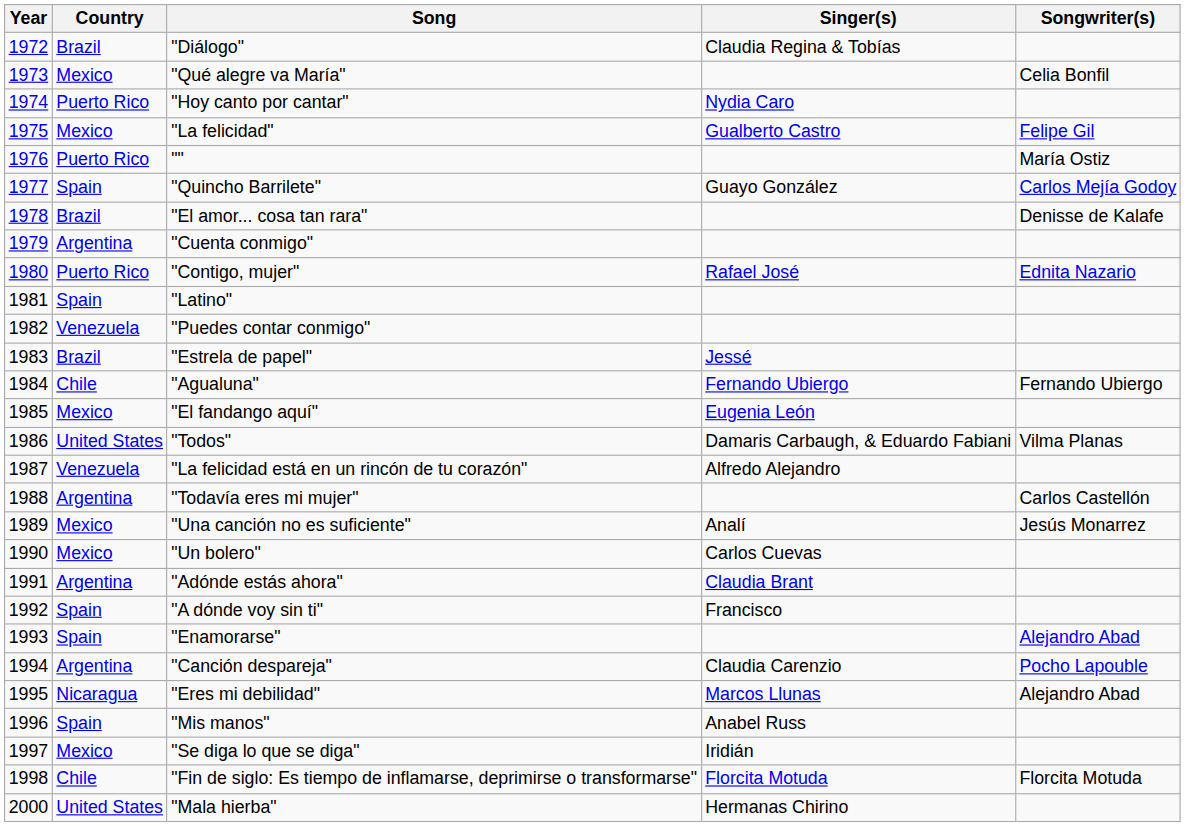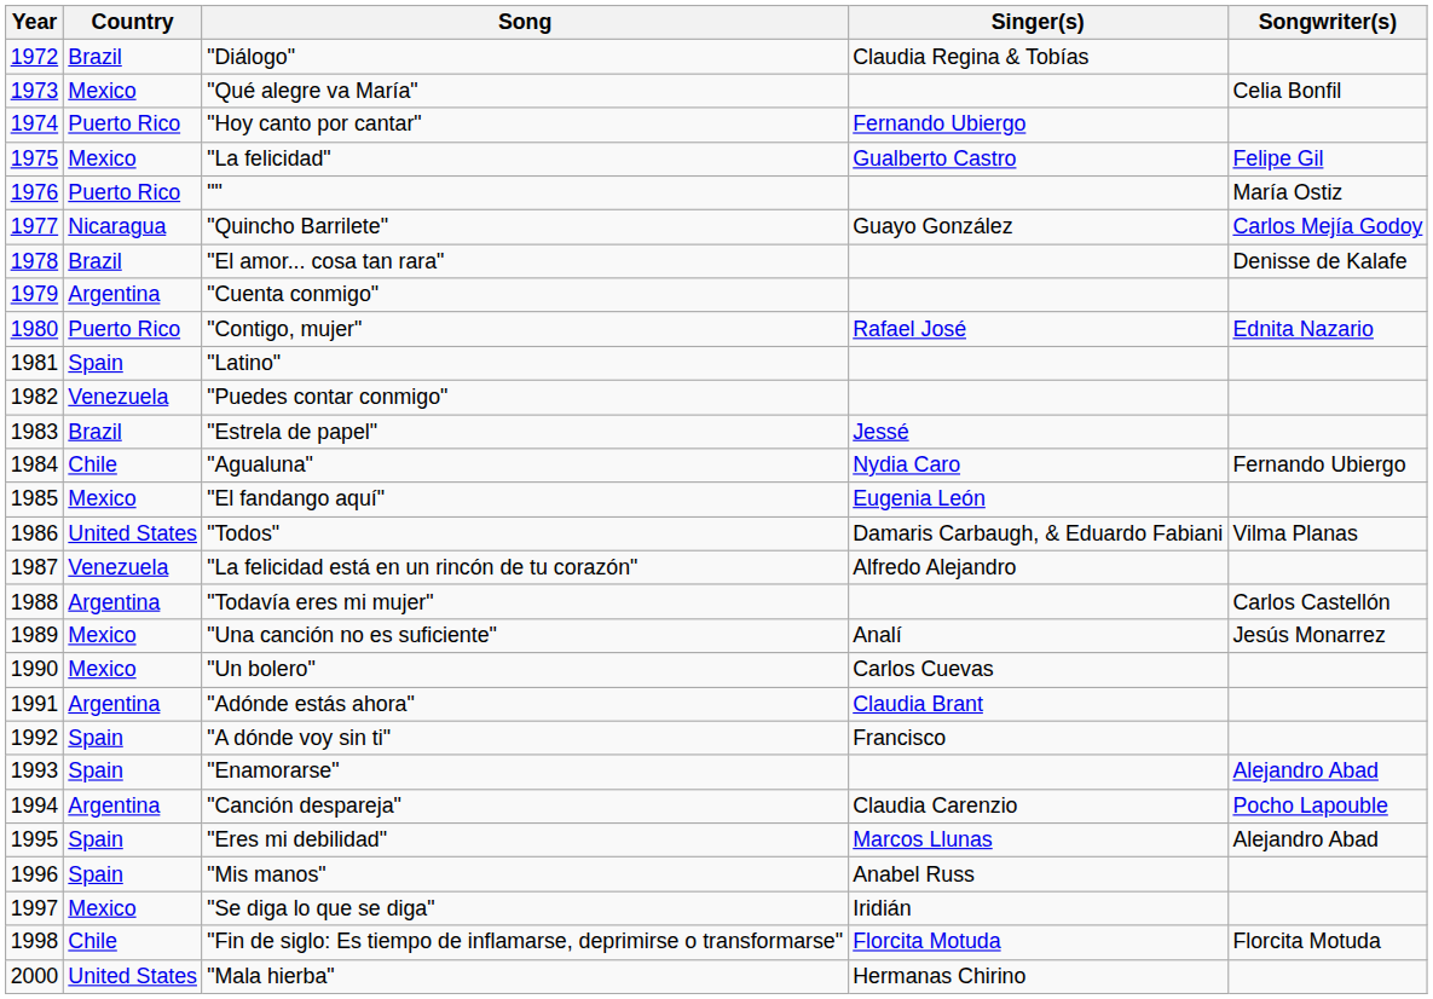 <table class="wikitable sortable">
 <tr style="background:#efefef">
 <th>Year</th>
 <th>Country</th>
 <th class="unsortable">Song</th>
 <th class="unsortable">Singer(s)</th>
 <th class="unsortable">Songwriter(s)</th>
 </tr>
 <tr>
 <td><a href='#'>1972</a></td>
 <td> <a href='#'>Brazil</a></td>
 <td>"Diálogo"</td>
 <td>Claudia Regina & Tobías</td>
 <td></td>
 </tr>
 <tr>
 <td><a href='#'>1973</a></td>
 <td> <a href='#'>Mexico</a></td>
 <td>"Qué alegre va María"</td>
 <td></td>
 <td>Celia Bonfil</td>
 </tr>
 <tr>
 <td><a href='#'>1974</a></td>
 <td> <a href='#'>Puerto Rico</a></td>
 <td>"Hoy canto por cantar"</td>
-<td><a href='#'>Nydia Caro</a></td>
+<td><a href='#'>Fernando Ubiergo</a></td>
 <td></td>
 </tr>
 <tr>
 <td><a href='#'>1975</a></td>
 <td> <a href='#'>Mexico</a></td>
 <td>"La felicidad"</td>
 <td><a href='#'>Gualberto Castro</a></td>
 <td><a href='#'>Felipe Gil</a></td>
 </tr>
 <tr>
 <td><a href='#'>1976</a></td>
 <td> <a href='#'>Puerto Rico</a></td>
 <td>""</td>
 <td></td>
 <td>María Ostiz</td>
 </tr>
 <tr>
 <td><a href='#'>1977</a></td>
-<td> <a href='#'>Spain</a></td>
+<td> <a href='#'>Nicaragua</a></td>
 <td>"Quincho Barrilete"</td>
 <td>Guayo González</td>
 <td><a href='#'>Carlos Mejía Godoy</a></td>
 </tr>
 <tr>
 <td><a href='#'>1978</a></td>
 <td> <a href='#'>Brazil</a></td>
 <td>"El amor... cosa tan rara"</td>
 <td></td>
 <td>Denisse de Kalafe</td>
 </tr>
 <tr>
 <td><a href='#'>1979</a></td>
 <td> <a href='#'>Argentina</a></td>
 <td>"Cuenta conmigo"</td>
 <td></td>
 <td></td>
 </tr>
 <tr>
 <td><a href='#'>1980</a></td>
 <td> <a href='#'>Puerto Rico</a></td>
 <td>"Contigo, mujer"</td>
 <td><a href='#'>Rafael José</a></td>
 <td><a href='#'>Ednita Nazario</a></td>
 </tr>
 <tr>
 <td>1981</td>
 <td> <a href='#'>Spain</a></td>
 <td>"Latino"</td>
 <td></td>
 <td></td>
 </tr>
 <tr>
 <td>1982</td>
 <td> <a href='#'>Venezuela</a></td>
 <td>"Puedes contar conmigo"</td>
 <td></td>
 <td></td>
 </tr>
 <tr>
 <td>1983</td>
 <td> <a href='#'>Brazil</a></td>
 <td>"Estrela de papel"</td>
 <td><a href='#'>Jessé</a></td>
 <td></td>
 </tr>
 <tr>
 <td>1984</td>
 <td> <a href='#'>Chile</a></td>
 <td>"Agualuna"</td>
-<td><a href='#'>Fernando Ubiergo</a></td>
+<td><a href='#'>Nydia Caro</a></td>
 <td>Fernando Ubiergo</td>
 </tr>
 <tr>
 <td>1985</td>
 <td> <a href='#'>Mexico</a></td>
 <td>"El fandango aquí"</td>
 <td><a href='#'>Eugenia León</a></td>
 <td></td>
 </tr>
 <tr>
 <td>1986</td>
 <td> <a href='#'>United States</a></td>
 <td>"Todos"</td>
 <td>Damaris Carbaugh,  & Eduardo Fabiani</td>
 <td>Vilma Planas</td>
 </tr>
 <tr>
 <td>1987</td>
 <td> <a href='#'>Venezuela</a></td>
 <td>"La felicidad está en un rincón de tu corazón"</td>
 <td>Alfredo Alejandro</td>
 <td></td>
 </tr>
 <tr>
 <td>1988</td>
 <td> <a href='#'>Argentina</a></td>
 <td>"Todavía eres mi mujer"</td>
 <td></td>
 <td>Carlos Castellón</td>
 </tr>
 <tr>
 <td>1989</td>
 <td> <a href='#'>Mexico</a></td>
 <td>"Una canción no es suficiente"</td>
 <td>Analí</td>
 <td>Jesús Monarrez</td>
 </tr>
 <tr>
 <td>1990</td>
 <td> <a href='#'>Mexico</a></td>
 <td>"Un bolero"</td>
 <td>Carlos Cuevas</td>
 <td></td>
 </tr>
 <tr>
 <td>1991</td>
 <td> <a href='#'>Argentina</a></td>
 <td>"Adónde estás ahora"</td>
 <td><a href='#'>Claudia Brant</a></td>
 <td></td>
 </tr>
 <tr>
 <td>1992</td>
 <td> <a href='#'>Spain</a></td>
 <td>"A dónde voy sin ti"</td>
 <td>Francisco</td>
 <td></td>
 </tr>
 <tr>
 <td>1993</td>
 <td> <a href='#'>Spain</a></td>
 <td>"Enamorarse"</td>
 <td></td>
 <td><a href='#'>Alejandro Abad</a></td>
 </tr>
 <tr>
 <td>1994</td>
 <td> <a href='#'>Argentina</a></td>
 <td>"Canción despareja"</td>
 <td>Claudia Carenzio</td>
 <td><a href='#'>Pocho Lapouble</a></td>
 </tr>
 <tr>
 <td>1995</td>
-<td> <a href='#'>Nicaragua</a></td>
+<td> <a href='#'>Spain</a></td>
 <td>"Eres mi debilidad"</td>
 <td><a href='#'>Marcos Llunas</a></td>
 <td>Alejandro Abad</td>
 </tr>
 <tr>
 <td>1996</td>
 <td> <a href='#'>Spain</a></td>
 <td>"Mis manos"</td>
 <td>Anabel Russ</td>
 <td></td>
 </tr>
 <tr>
 <td>1997</td>
 <td> <a href='#'>Mexico</a></td>
 <td>"Se diga lo que se diga"</td>
 <td>Iridián</td>
 <td></td>
 </tr>
 <tr>
 <td>1998</td>
 <td> <a href='#'>Chile</a></td>
 <td>"Fin de siglo: Es tiempo de inflamarse, deprimirse o transformarse"</td>
 <td><a href='#'>Florcita Motuda</a></td>
 <td>Florcita Motuda</td>
 </tr>
 <tr>
 <td>2000</td>
 <td> <a href='#'>United States</a></td>
 <td>"Mala hierba"</td>
 <td>Hermanas Chirino</td>
 <td></td>
 </tr>
 </table>
